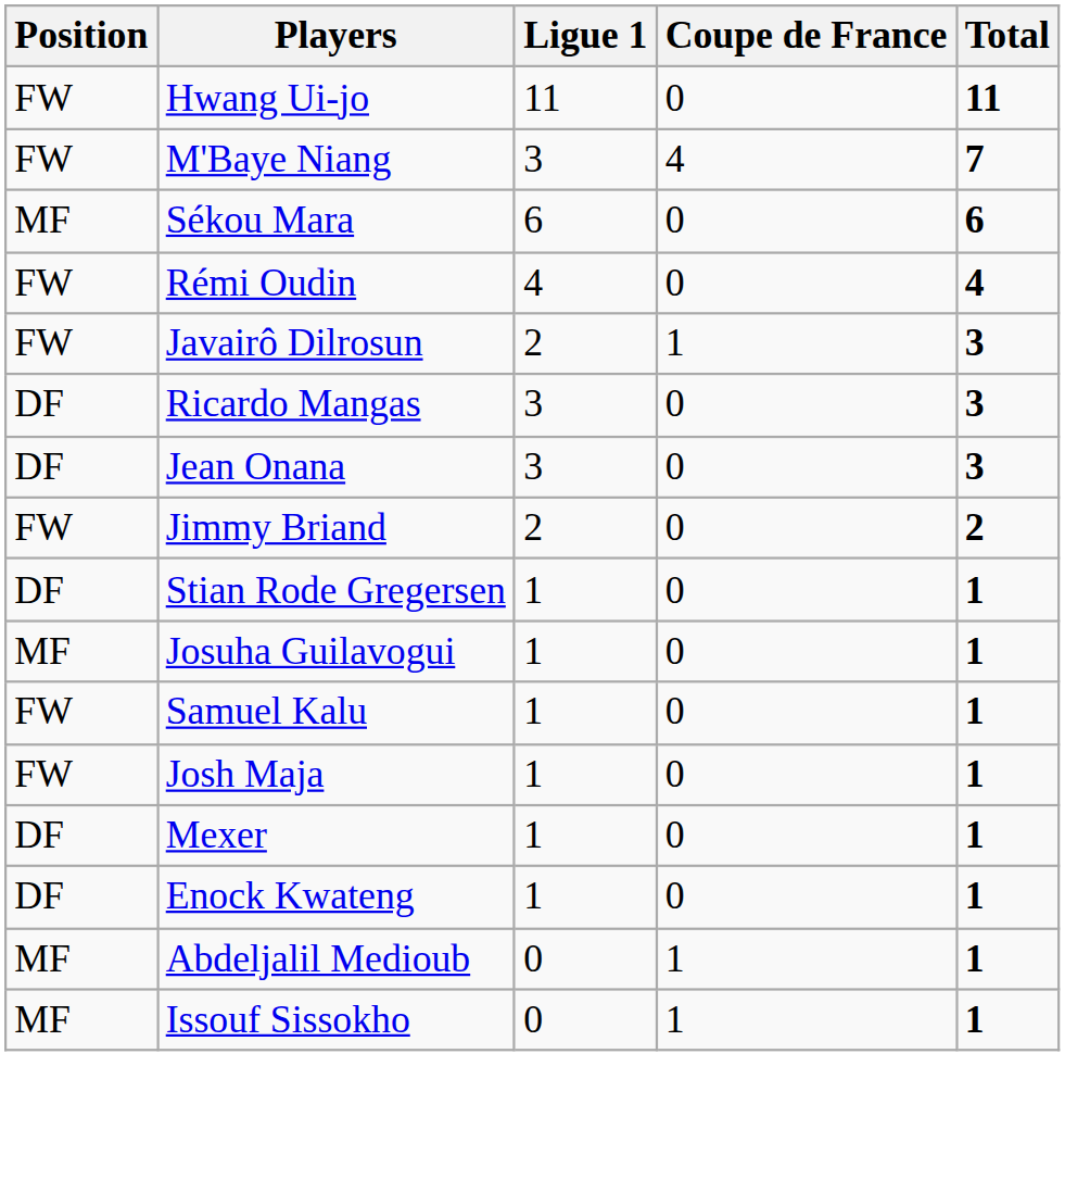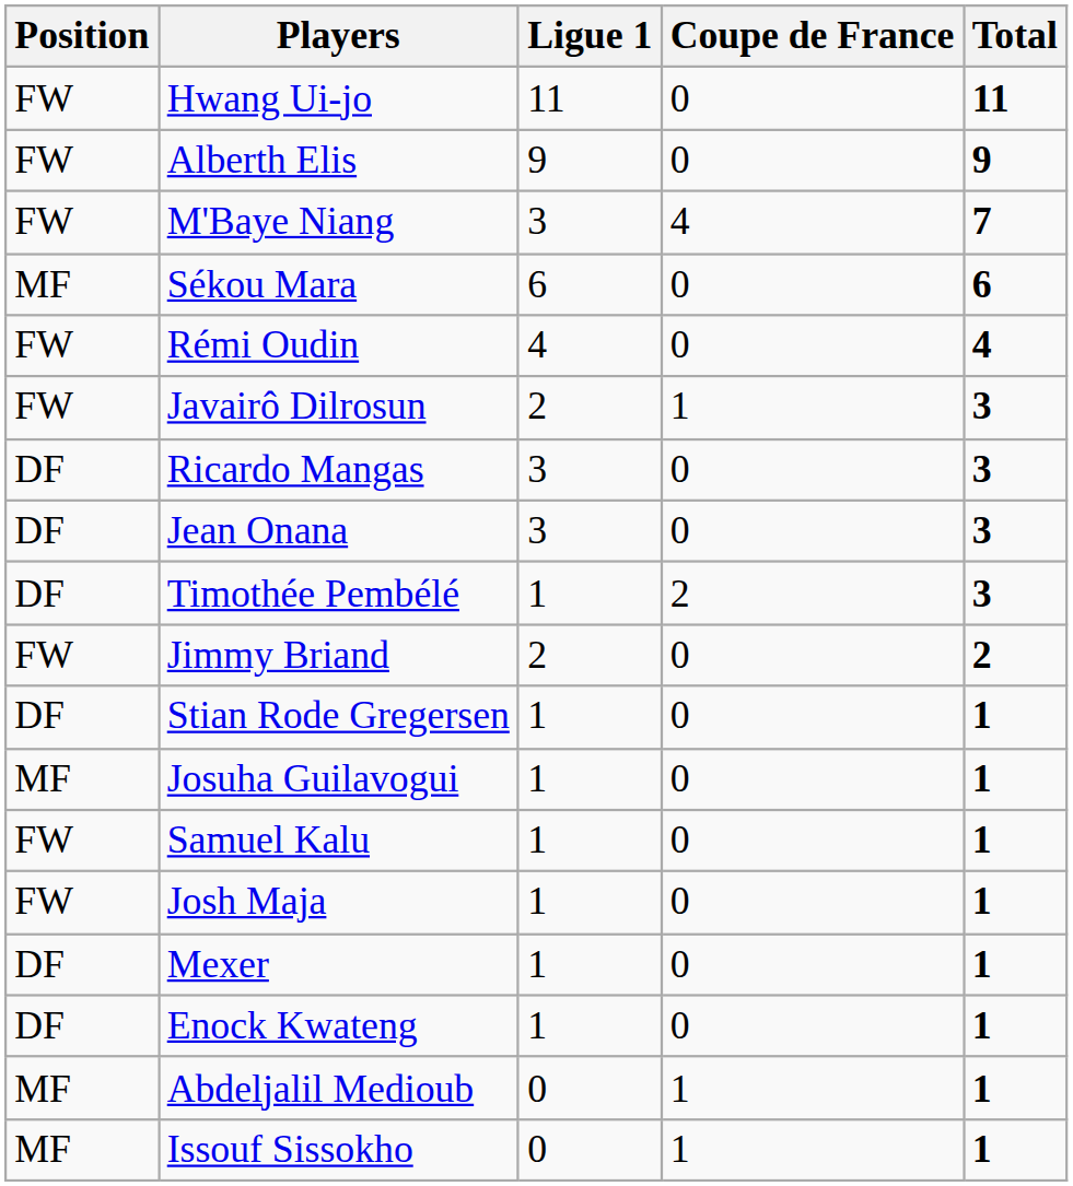 <table class="wikitable">
 <tr>
 <th>Position</th>
 <th>Players</th>
 <th>Ligue 1</th>
 <th>Coupe de France</th>
 <th>Total</th>
 </tr>
 <tr>
 <td>FW</td>
 <td> <a href='#'>Hwang Ui-jo</a></td>
 <td>11</td>
 <td>0</td>
 <td><strong>11</strong></td>
+</tr>
+<tr>
+<td>FW</td>
+<td> <a href='#'>Alberth Elis</a></td>
+<td>9</td>
+<td>0</td>
+<td><strong>9</strong></td>
 </tr>
 <tr>
 <td>FW</td>
 <td> <a href='#'>M'Baye Niang</a></td>
 <td>3</td>
 <td>4</td>
 <td><strong>7</strong></td>
 </tr>
 <tr>
 <td>MF</td>
 <td> <a href='#'>Sékou Mara</a></td>
 <td>6</td>
 <td>0</td>
 <td><strong>6</strong></td>
 </tr>
 <tr>
 <td>FW</td>
 <td> <a href='#'>Rémi Oudin</a></td>
 <td>4</td>
 <td>0</td>
 <td><strong>4</strong></td>
 </tr>
 <tr>
 <td>FW</td>
 <td> <a href='#'>Javairô Dilrosun</a></td>
 <td>2</td>
 <td>1</td>
 <td><strong>3</strong></td>
 </tr>
 <tr>
 <td>DF</td>
 <td> <a href='#'>Ricardo Mangas</a></td>
 <td>3</td>
 <td>0</td>
 <td><strong>3</strong></td>
 </tr>
 <tr>
 <td>DF</td>
 <td> <a href='#'>Jean Onana</a></td>
 <td>3</td>
 <td>0</td>
+<td><strong>3</strong></td>
+</tr>
+<tr>
+<td>DF</td>
+<td> <a href='#'>Timothée Pembélé</a></td>
+<td>1</td>
+<td>2</td>
 <td><strong>3</strong></td>
 </tr>
 <tr>
 <td>FW</td>
 <td> <a href='#'>Jimmy Briand</a></td>
 <td>2</td>
 <td>0</td>
 <td><strong>2</strong></td>
 </tr>
 <tr>
 <td>DF</td>
 <td> <a href='#'>Stian Rode Gregersen</a></td>
 <td>1</td>
 <td>0</td>
 <td><strong>1</strong></td>
 </tr>
 <tr>
 <td>MF</td>
 <td> <a href='#'>Josuha Guilavogui</a></td>
 <td>1</td>
 <td>0</td>
 <td><strong>1</strong></td>
 </tr>
 <tr>
 <td>FW</td>
 <td> <a href='#'>Samuel Kalu</a></td>
 <td>1</td>
 <td>0</td>
 <td><strong>1</strong></td>
 </tr>
 <tr>
 <td>FW</td>
 <td> <a href='#'>Josh Maja</a></td>
 <td>1</td>
 <td>0</td>
 <td><strong>1</strong></td>
 </tr>
 <tr>
 <td>DF</td>
 <td> <a href='#'>Mexer</a></td>
 <td>1</td>
 <td>0</td>
 <td><strong>1</strong></td>
 </tr>
 <tr>
 <td>DF</td>
 <td> <a href='#'>Enock Kwateng</a></td>
 <td>1</td>
 <td>0</td>
 <td><strong>1</strong></td>
 </tr>
 <tr>
 <td>MF</td>
 <td> <a href='#'>Abdeljalil Medioub</a></td>
 <td>0</td>
 <td>1</td>
 <td><strong>1</strong></td>
 </tr>
 <tr>
 <td>MF</td>
 <td> <a href='#'>Issouf Sissokho</a></td>
 <td>0</td>
 <td>1</td>
 <td><strong>1</strong></td>
 </tr>
 </table>
